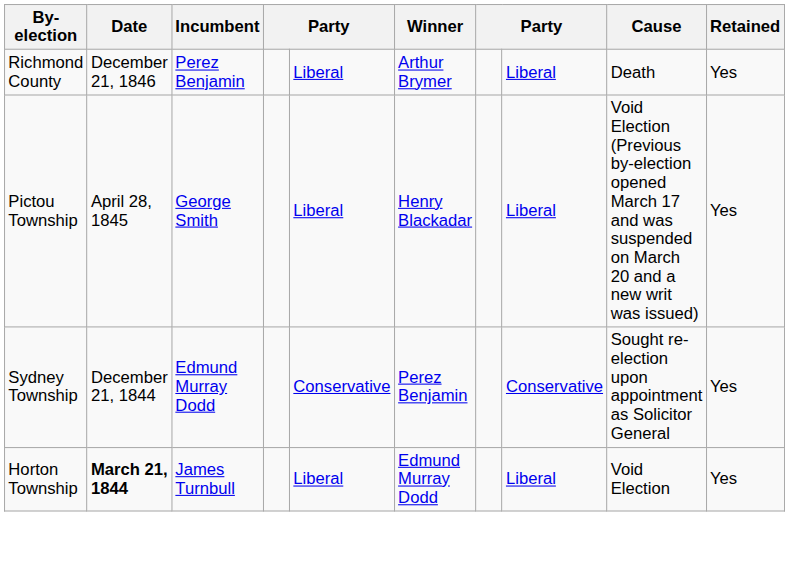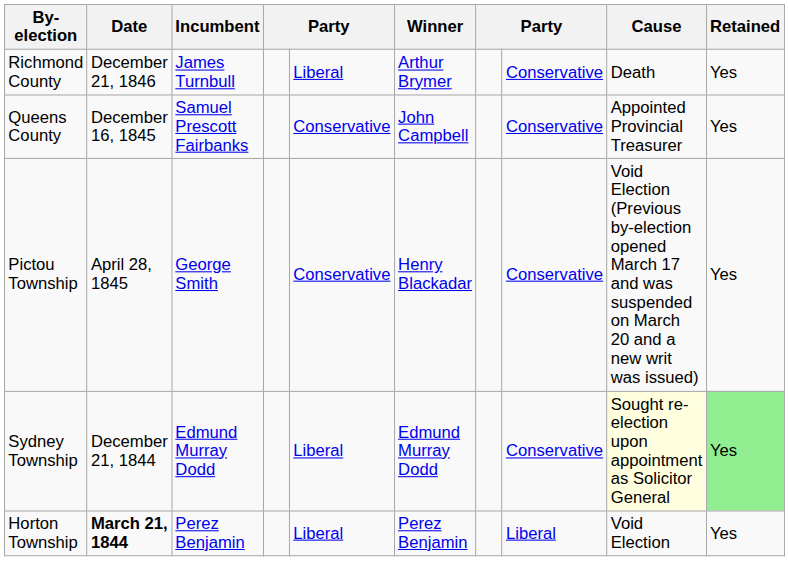 <table class=wikitable style="width:100%">
 <tr>
 <th>By-election</th>
 <th>Date</th>
 <th>Incumbent</th>
 <th colspan=2>Party</th>
 <th>Winner</th>
 <th colspan=2>Party</th>
 <th>Cause</th>
 <th>Retained</th>
 </tr>
 <tr>
 <td>Richmond County</td>
 <td>December 21, 1846</td>
-<td><a href='#'>Perez Benjamin</a></td>
+<td><a href='#'>James Turnbull</a></td>
 <td>    </td>
 <td><a href='#'>Liberal</a></td>
 <td><a href='#'>Arthur Brymer</a></td>
 <td>    </td>
-<td><a href='#'>Liberal</a></td>
+<td><a href='#'>Conservative</a></td>
 <td>Death</td>
+<td>Yes</td>
+</tr>
+<tr>
+<td>Queens County</td>
+<td>December 16, 1845</td>
+<td><a href='#'>Samuel Prescott Fairbanks</a></td>
+<td>    </td>
+<td><a href='#'>Conservative</a></td>
+<td><a href='#'>John Campbell</a></td>
+<td>    </td>
+<td><a href='#'>Conservative</a></td>
+<td>Appointed Provincial Treasurer</td>
 <td>Yes</td>
 </tr>
 <tr>
 <td>Pictou Township</td>
 <td>April 28, 1845</td>
 <td><a href='#'>George Smith</a></td>
 <td>    </td>
-<td><a href='#'>Liberal</a></td>
+<td><a href='#'>Conservative</a></td>
 <td><a href='#'>Henry Blackadar</a></td>
 <td>    </td>
-<td><a href='#'>Liberal</a></td>
+<td><a href='#'>Conservative</a></td>
 <td>Void Election (Previous by-election opened March 17 and was suspended on March 20 and a new writ was issued)</td>
 <td>Yes</td>
 </tr>
 <tr>
 <td>Sydney Township</td>
 <td>December 21, 1844</td>
 <td><a href='#'>Edmund Murray Dodd</a></td>
 <td>    </td>
-<td><a href='#'>Conservative</a></td>
-<td><a href='#'>Perez Benjamin</a></td>
+<td><a href='#'>Liberal</a></td>
+<td><a href='#'>Edmund Murray Dodd</a></td>
 <td>    </td>
 <td><a href='#'>Conservative</a></td>
-<td>Sought re-election upon appointment as Solicitor General</td>
-<td>Yes</td>
+<td style="background: lightyellow;">Sought re-election upon appointment as Solicitor General</td>
+<td style="background: lightgreen;">Yes</td>
 </tr>
 <tr>
 <td>Horton Township</td>
 <td><strong>March 21, 1844</strong></td>
-<td><a href='#'>James Turnbull</a></td>
+<td><a href='#'>Perez Benjamin</a></td>
 <td>    </td>
 <td><a href='#'>Liberal</a></td>
-<td><a href='#'>Edmund Murray Dodd</a></td>
+<td><a href='#'>Perez Benjamin</a></td>
 <td>    </td>
 <td><a href='#'>Liberal</a></td>
 <td>Void Election</td>
 <td>Yes</td>
 </tr>
 </table>
